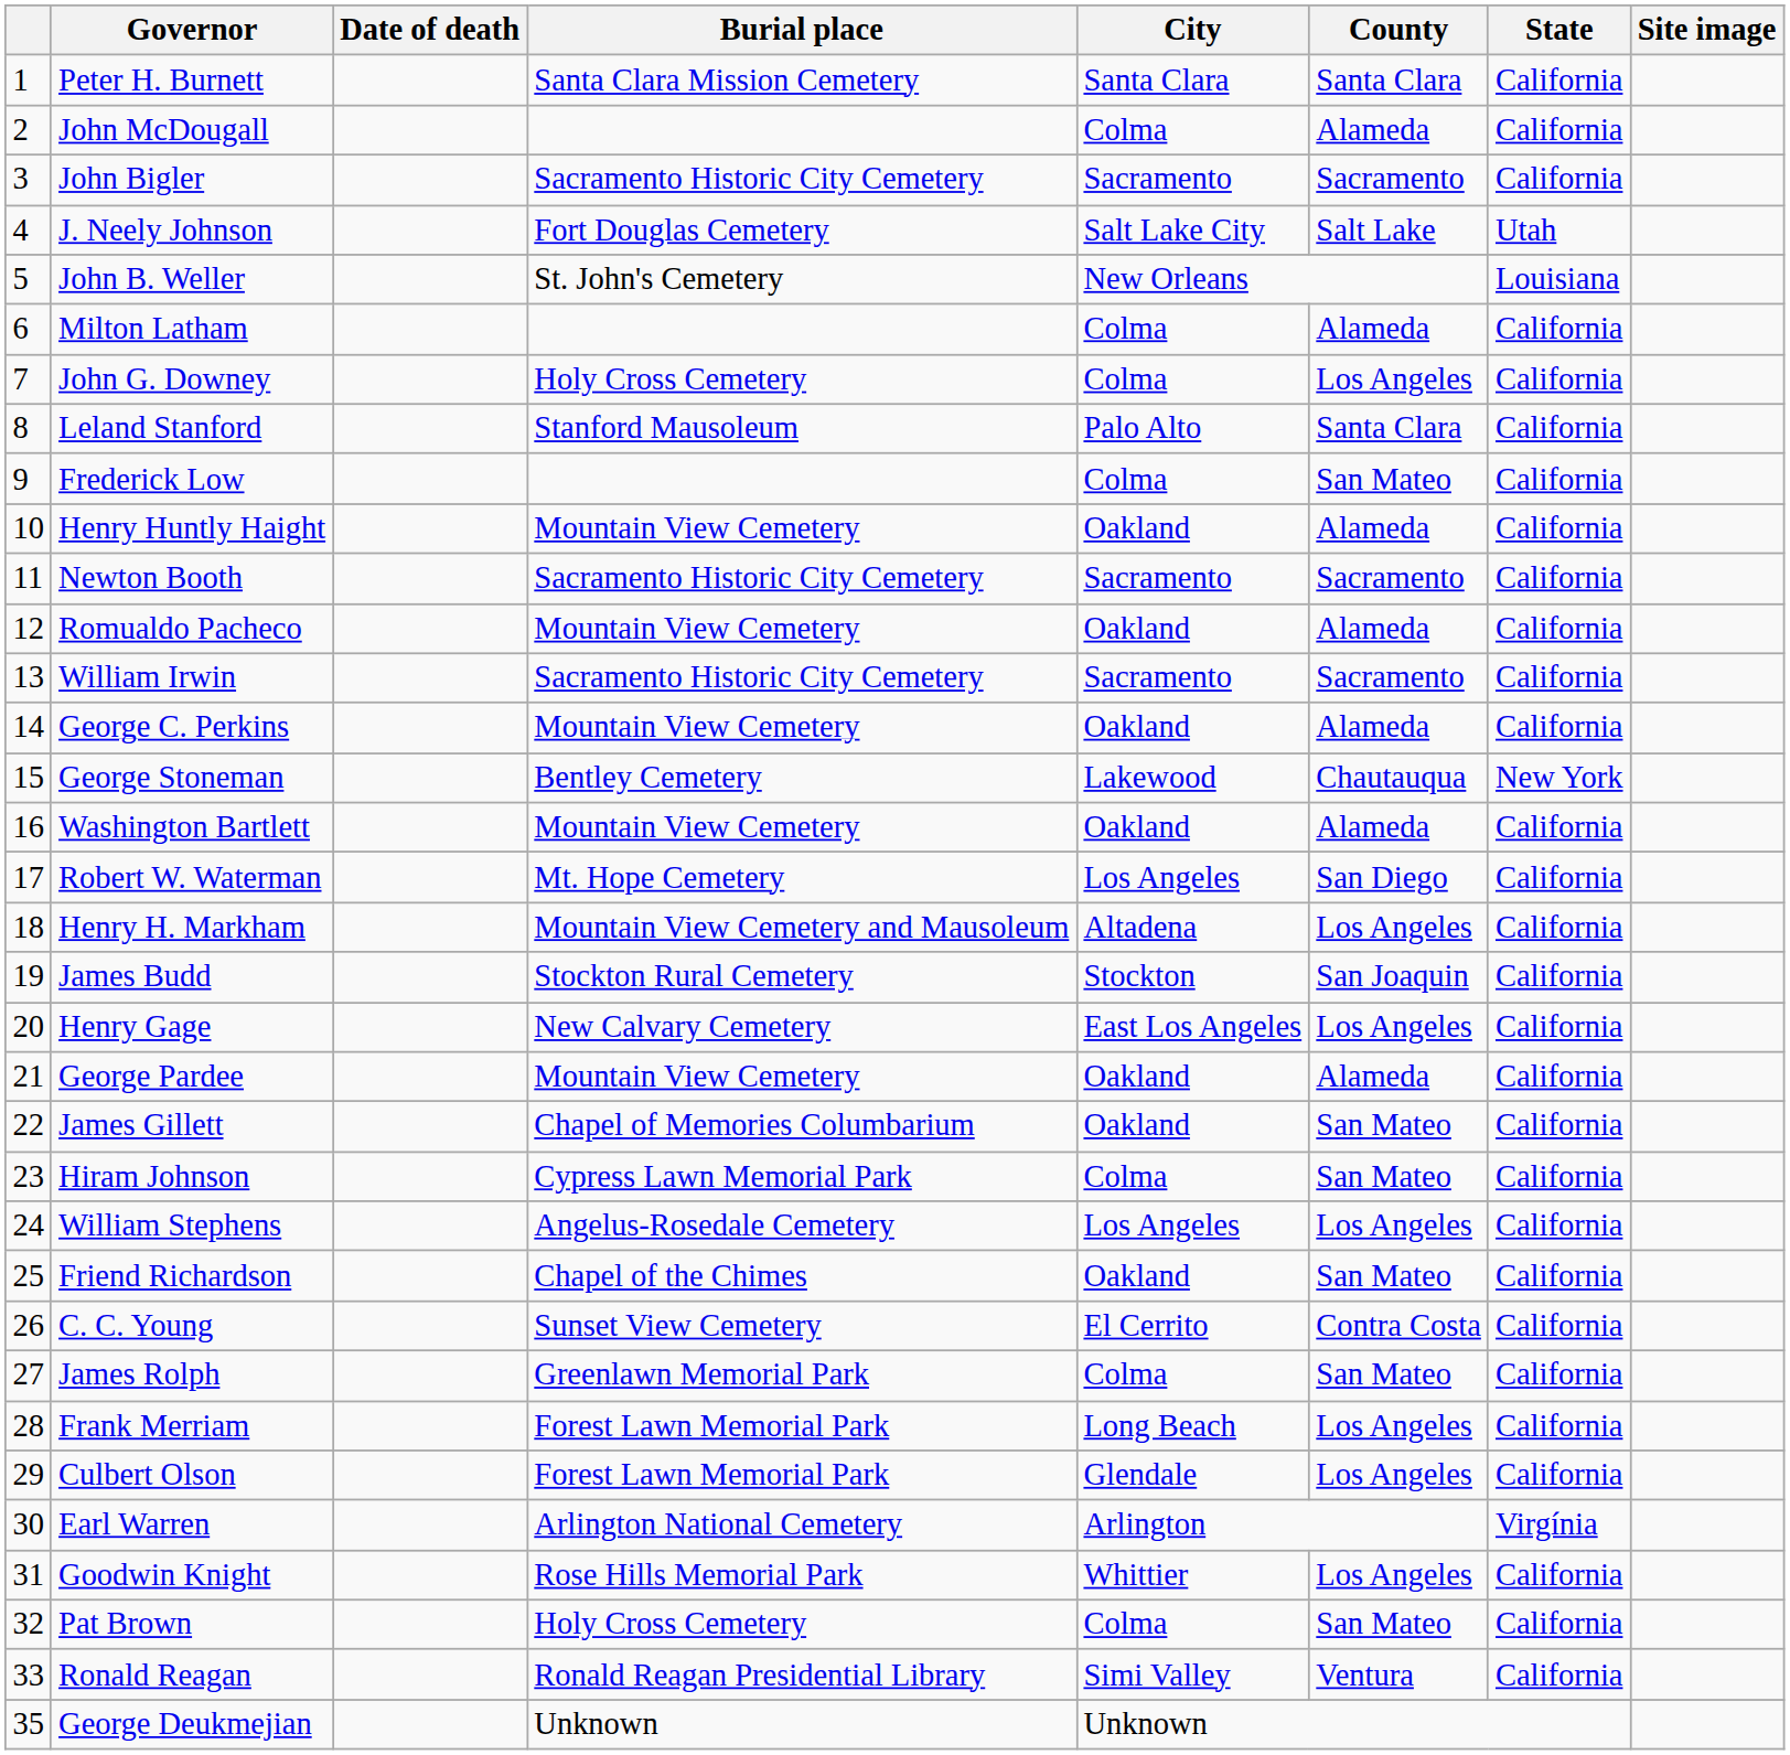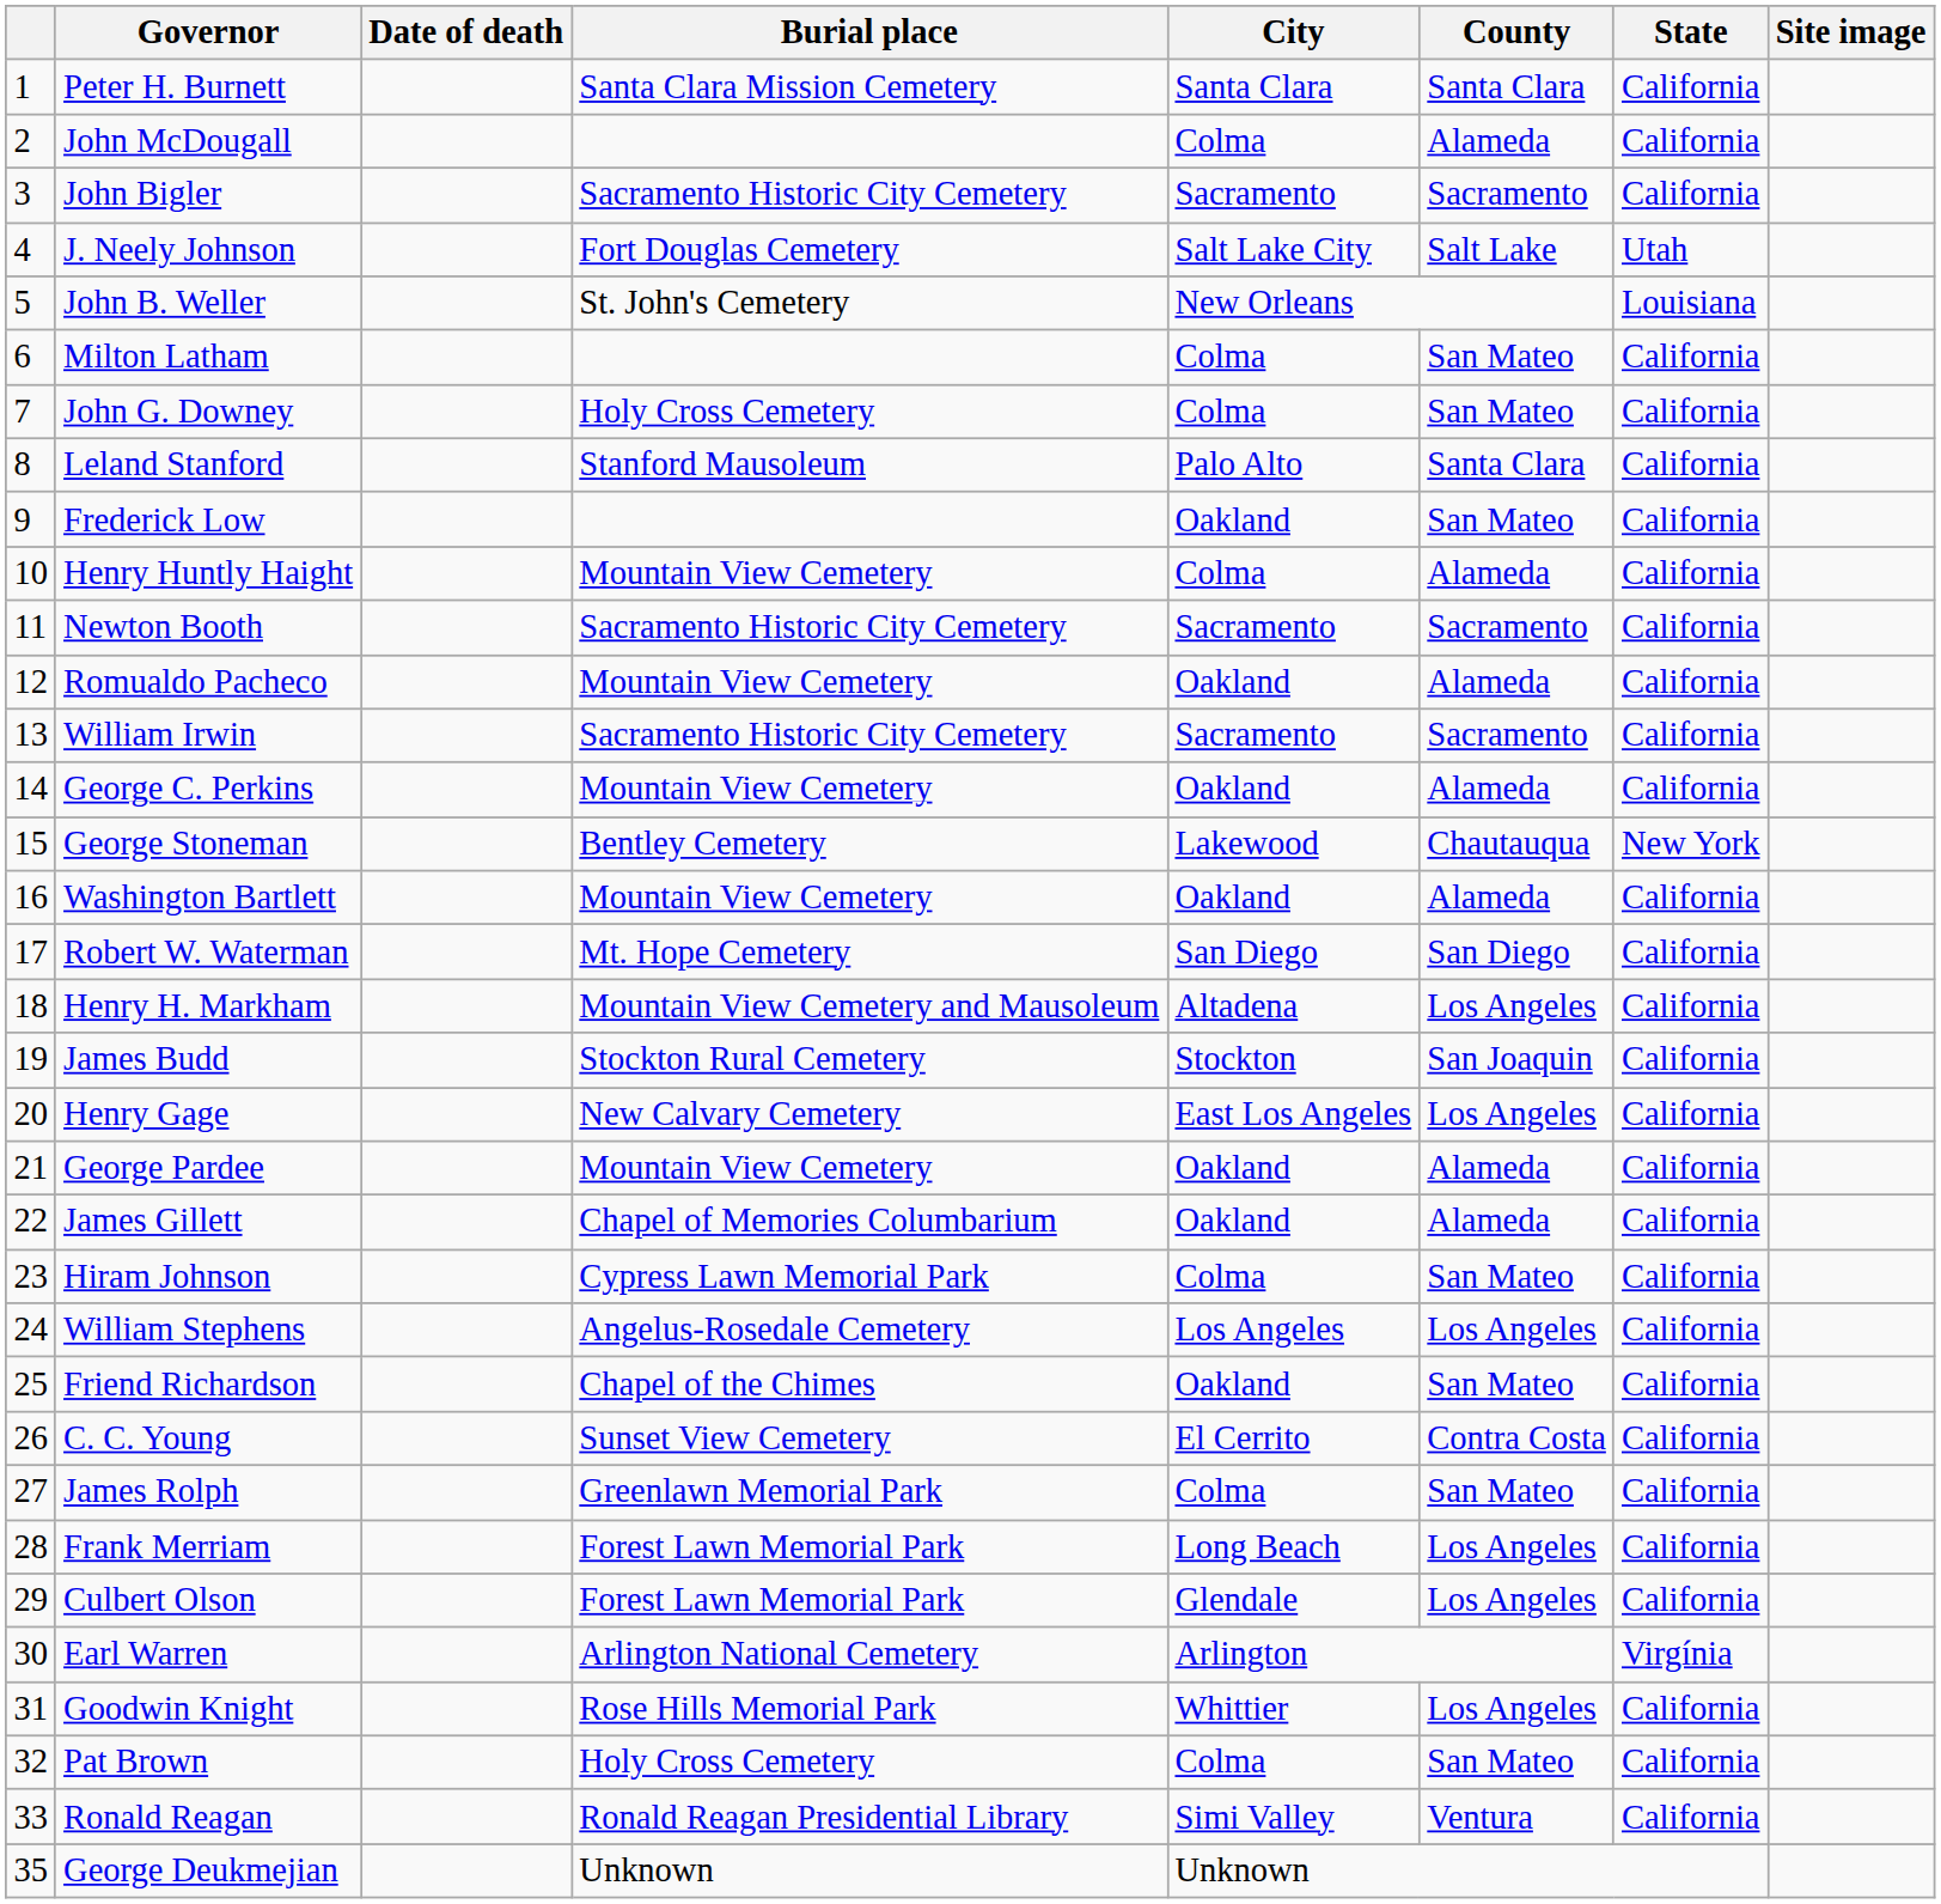 <table class="wikitable sortable">
 <tr>
 <th></th>
 <th>Governor</th>
 <th>Date of death</th>
 <th>Burial place</th>
 <th>City</th>
 <th>County</th>
 <th>State</th>
 <th>Site image</th>
 </tr>
 <tr>
 <td>1</td>
 <td data-sort-value="Clinton, George"><a href='#'>Peter H. Burnett</a></td>
 <td></td>
 <td><a href='#'>Santa Clara Mission Cemetery</a></td>
 <td><a href='#'>Santa Clara</a></td>
 <td><a href='#'>Santa Clara</a></td>
 <td><a href='#'>California</a></td>
 <td></td>
 </tr>
 <tr>
 <td>2</td>
 <td data-sort-value="Jay"><a href='#'>John McDougall</a></td>
 <td></td>
 <td></td>
 <td><a href='#'>Colma</a></td>
 <td><a href='#'>Alameda</a></td>
 <td><a href='#'>California</a></td>
 <td></td>
 </tr>
 <tr>
 <td>3</td>
 <td data-sort-value="Lewis"><a href='#'>John Bigler</a></td>
 <td></td>
 <td><a href='#'>Sacramento Historic City Cemetery</a></td>
 <td><a href='#'>Sacramento</a></td>
 <td><a href='#'>Sacramento</a></td>
 <td><a href='#'>California</a></td>
 <td></td>
 </tr>
 <tr>
 <td>4</td>
 <td data-sort-value="Tompkins"><a href='#'>J. Neely Johnson</a></td>
 <td></td>
 <td><a href='#'>Fort Douglas Cemetery</a></td>
 <td><a href='#'>Salt Lake City</a></td>
 <td><a href='#'>Salt Lake</a></td>
 <td><a href='#'>Utah</a></td>
 <td></td>
 </tr>
 <tr>
 <td>5</td>
 <td data-sort-value="Tayler"><a href='#'>John B. Weller</a></td>
 <td></td>
 <td>St. John's Cemetery</td>
 <td colspan="2"><a href='#'>New Orleans</a></td>
 <td><a href='#'>Louisiana</a></td>
 <td></td>
 </tr>
 <tr>
 <td>6</td>
 <td data-sort-value="Clinton, DeWitt"><a href='#'>Milton Latham</a></td>
 <td></td>
 <td></td>
 <td><a href='#'>Colma</a></td>
-<td><a href='#'>Alameda</a></td>
+<td><a href='#'>San Mateo</a></td>
 <td><a href='#'>California</a></td>
 <td></td>
 </tr>
 <tr>
 <td>7</td>
 <td data-sort-value="Yates"><a href='#'>John G. Downey</a></td>
 <td></td>
 <td><a href='#'>Holy Cross Cemetery</a></td>
 <td><a href='#'>Colma</a></td>
-<td><a href='#'>Los Angeles</a></td>
+<td><a href='#'>San Mateo</a></td>
 <td><a href='#'>California</a></td>
 <td></td>
 </tr>
 <tr>
 <td>8</td>
 <td data-sort-value="Pitcher"><a href='#'>Leland Stanford</a></td>
 <td></td>
 <td><a href='#'>Stanford Mausoleum</a></td>
 <td><a href='#'>Palo Alto</a></td>
 <td><a href='#'>Santa Clara</a></td>
 <td><a href='#'>California</a></td>
 <td></td>
 </tr>
 <tr>
 <td>9</td>
 <td data-sort-value="Van Buren"><a href='#'>Frederick Low</a></td>
 <td></td>
 <td></td>
-<td><a href='#'>Colma</a></td>
+<td><a href='#'>Oakland</a></td>
 <td><a href='#'>San Mateo</a></td>
 <td><a href='#'>California</a></td>
 <td></td>
 </tr>
 <tr>
 <td>10</td>
 <td data-sort-value="Throop"><a href='#'>Henry Huntly Haight</a></td>
 <td></td>
 <td><a href='#'>Mountain View Cemetery</a></td>
-<td><a href='#'>Oakland</a></td>
+<td><a href='#'>Colma</a></td>
 <td><a href='#'>Alameda</a></td>
 <td><a href='#'>California</a></td>
 <td></td>
 </tr>
 <tr>
 <td>11</td>
 <td data-sort-value="Marcy"><a href='#'>Newton Booth</a></td>
 <td></td>
 <td><a href='#'>Sacramento Historic City Cemetery</a></td>
 <td><a href='#'>Sacramento</a></td>
 <td><a href='#'>Sacramento</a></td>
 <td><a href='#'>California</a></td>
 <td></td>
 </tr>
 <tr>
 <td>12</td>
 <td data-sort-value="Seward"><a href='#'>Romualdo Pacheco</a></td>
 <td></td>
 <td><a href='#'>Mountain View Cemetery</a></td>
 <td><a href='#'>Oakland</a></td>
 <td><a href='#'>Alameda</a></td>
 <td><a href='#'>California</a></td>
 <td></td>
 </tr>
 <tr>
 <td>13</td>
 <td data-sort-value="Bouck"><a href='#'>William Irwin</a></td>
 <td></td>
 <td><a href='#'>Sacramento Historic City Cemetery</a></td>
 <td><a href='#'>Sacramento</a></td>
 <td><a href='#'>Sacramento</a></td>
 <td><a href='#'>California</a></td>
 <td></td>
 </tr>
 <tr>
 <td>14</td>
 <td><a href='#'>George C. Perkins</a></td>
 <td></td>
 <td><a href='#'>Mountain View Cemetery</a></td>
 <td><a href='#'>Oakland</a></td>
 <td><a href='#'>Alameda</a></td>
 <td><a href='#'>California</a></td>
 <td></td>
 </tr>
 <tr>
 <td>15</td>
 <td><a href='#'>George Stoneman</a></td>
 <td></td>
 <td><a href='#'>Bentley Cemetery</a></td>
 <td><a href='#'>Lakewood</a></td>
 <td><a href='#'>Chautauqua</a></td>
 <td><a href='#'>New York</a></td>
 <td></td>
 </tr>
 <tr>
 <td>16</td>
 <td><a href='#'>Washington Bartlett</a></td>
 <td></td>
 <td><a href='#'>Mountain View Cemetery</a></td>
 <td><a href='#'>Oakland</a></td>
 <td><a href='#'>Alameda</a></td>
 <td><a href='#'>California</a></td>
 <td></td>
 </tr>
 <tr>
 <td>17</td>
 <td><a href='#'>Robert W. Waterman</a></td>
 <td></td>
 <td><a href='#'>Mt. Hope Cemetery</a></td>
-<td><a href='#'>Los Angeles</a></td>
+<td><a href='#'>San Diego</a></td>
 <td><a href='#'>San Diego</a></td>
 <td><a href='#'>California</a></td>
 <td></td>
 </tr>
 <tr>
 <td>18</td>
 <td><a href='#'>Henry H. Markham</a></td>
 <td></td>
 <td><a href='#'>Mountain View Cemetery and Mausoleum</a></td>
 <td><a href='#'>Altadena</a></td>
 <td><a href='#'>Los Angeles</a></td>
 <td><a href='#'>California</a></td>
 <td></td>
 </tr>
 <tr>
 <td>19</td>
 <td><a href='#'>James Budd</a></td>
 <td></td>
 <td><a href='#'>Stockton Rural Cemetery</a></td>
 <td><a href='#'>Stockton</a></td>
 <td><a href='#'>San Joaquin</a></td>
 <td><a href='#'>California</a></td>
 <td></td>
 </tr>
 <tr>
 <td>20</td>
 <td><a href='#'>Henry Gage</a></td>
 <td></td>
 <td><a href='#'>New Calvary Cemetery</a></td>
 <td><a href='#'>East Los Angeles</a></td>
 <td><a href='#'>Los Angeles</a></td>
 <td><a href='#'>California</a></td>
 <td></td>
 </tr>
 <tr>
 <td>21</td>
 <td><a href='#'>George Pardee</a></td>
 <td></td>
 <td><a href='#'>Mountain View Cemetery</a></td>
 <td><a href='#'>Oakland</a></td>
 <td><a href='#'>Alameda</a></td>
 <td><a href='#'>California</a></td>
 <td></td>
 </tr>
 <tr>
 <td>22</td>
 <td><a href='#'>James Gillett</a></td>
 <td></td>
 <td><a href='#'>Chapel of Memories Columbarium</a></td>
 <td><a href='#'>Oakland</a></td>
-<td><a href='#'>San Mateo</a></td>
+<td><a href='#'>Alameda</a></td>
 <td><a href='#'>California</a></td>
 <td></td>
 </tr>
 <tr>
 <td>23</td>
 <td><a href='#'>Hiram Johnson</a></td>
 <td></td>
 <td><a href='#'>Cypress Lawn Memorial Park</a></td>
 <td><a href='#'>Colma</a></td>
 <td><a href='#'>San Mateo</a></td>
 <td><a href='#'>California</a></td>
 <td></td>
 </tr>
 <tr>
 <td>24</td>
 <td><a href='#'>William Stephens</a></td>
 <td></td>
 <td><a href='#'>Angelus-Rosedale Cemetery</a></td>
 <td><a href='#'>Los Angeles</a></td>
 <td><a href='#'>Los Angeles</a></td>
 <td><a href='#'>California</a></td>
 <td></td>
 </tr>
 <tr>
 <td>25</td>
 <td><a href='#'>Friend Richardson</a></td>
 <td></td>
 <td><a href='#'>Chapel of the Chimes</a></td>
 <td><a href='#'>Oakland</a></td>
 <td><a href='#'>San Mateo</a></td>
 <td><a href='#'>California</a></td>
 <td></td>
 </tr>
 <tr>
 <td>26</td>
 <td><a href='#'>C. C. Young</a></td>
 <td></td>
 <td><a href='#'>Sunset View Cemetery</a></td>
 <td><a href='#'>El Cerrito</a></td>
 <td><a href='#'>Contra Costa</a></td>
 <td><a href='#'>California</a></td>
 <td></td>
 </tr>
 <tr>
 <td>27</td>
 <td><a href='#'>James Rolph</a></td>
 <td></td>
 <td><a href='#'>Greenlawn Memorial Park</a></td>
 <td><a href='#'>Colma</a></td>
 <td><a href='#'>San Mateo</a></td>
 <td><a href='#'>California</a></td>
 <td></td>
 </tr>
 <tr>
 <td>28</td>
 <td><a href='#'>Frank Merriam</a></td>
 <td></td>
 <td><a href='#'>Forest Lawn Memorial Park</a></td>
 <td><a href='#'>Long Beach</a></td>
 <td><a href='#'>Los Angeles</a></td>
 <td><a href='#'>California</a></td>
 <td></td>
 </tr>
 <tr>
 <td>29</td>
 <td><a href='#'>Culbert Olson</a></td>
 <td></td>
 <td><a href='#'>Forest Lawn Memorial Park</a></td>
 <td><a href='#'>Glendale</a></td>
 <td><a href='#'>Los Angeles</a></td>
 <td><a href='#'>California</a></td>
 <td></td>
 </tr>
 <tr>
 <td>30</td>
 <td><a href='#'>Earl Warren</a></td>
 <td></td>
 <td><a href='#'>Arlington National Cemetery</a></td>
 <td colspan="2"><a href='#'>Arlington</a></td>
 <td><a href='#'>Virgínia</a></td>
 <td></td>
 </tr>
 <tr>
 <td>31</td>
 <td><a href='#'>Goodwin Knight</a></td>
 <td></td>
 <td><a href='#'>Rose Hills Memorial Park</a></td>
 <td><a href='#'>Whittier</a></td>
 <td><a href='#'>Los Angeles</a></td>
 <td><a href='#'>California</a></td>
 <td></td>
 </tr>
 <tr>
 <td>32</td>
 <td><a href='#'>Pat Brown</a></td>
 <td></td>
 <td><a href='#'>Holy Cross Cemetery</a></td>
 <td><a href='#'>Colma</a></td>
 <td><a href='#'>San Mateo</a></td>
 <td><a href='#'>California</a></td>
 <td></td>
 </tr>
 <tr>
 <td>33</td>
 <td><a href='#'>Ronald Reagan</a></td>
 <td></td>
 <td><a href='#'>Ronald Reagan Presidential Library</a></td>
 <td><a href='#'>Simi Valley</a></td>
 <td><a href='#'>Ventura</a></td>
 <td><a href='#'>California</a></td>
 <td></td>
 </tr>
 <tr>
 <td>35</td>
 <td><a href='#'>George Deukmejian</a></td>
 <td></td>
 <td>Unknown</td>
 <td colspan="3">Unknown</td>
 <td></td>
 </tr>
 </table>
